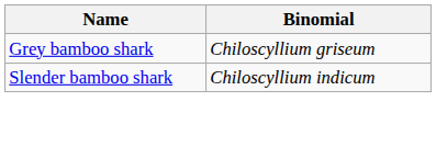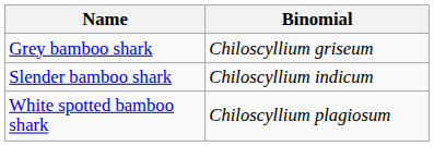 <table width=60% class="wikitable">
 <tr>
 <th width=20%>Name</th>
 <th width=20%>Binomial</th>
 </tr>
 <tr>
 <td><a href='#'>Grey bamboo shark</a><br></td>
 <td><em>Chiloscyllium griseum</em></td>
 </tr>
 <tr>
 <td><a href='#'>Slender bamboo shark</a><br></td>
 <td><em>Chiloscyllium indicum</em></td>
 </tr>
+<tr>
+<td><a href='#'>White spotted bamboo shark</a><br></td>
+<td><em>Chiloscyllium plagiosum</em></td>
+</tr>
 </table>
